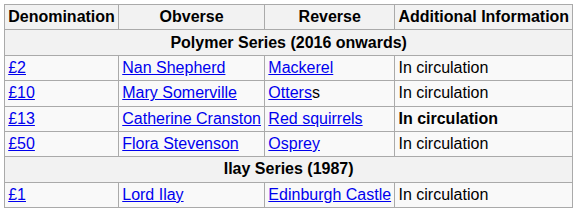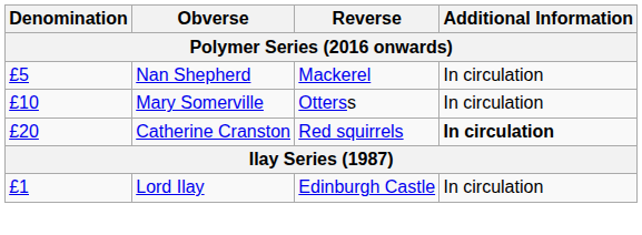 <table class="wikitable">
 <tr>
 <th>Denomination</th>
 <th>Obverse</th>
 <th>Reverse</th>
 <th>Additional Information</th>
 </tr>
 <tr>
 <th colspan="4">Polymer Series (2016 onwards)</th>
 </tr>
 <tr>
-<td><a href='#'>£2</a></td>
+<td><a href='#'>£5</a></td>
 <td><a href='#'>Nan Shepherd</a></td>
 <td><a href='#'>Mackerel</a></td>
 <td>In circulation</td>
 </tr>
 <tr>
 <td><a href='#'>£10</a></td>
 <td><a href='#'>Mary Somerville</a></td>
 <td><a href='#'>Otters</a>s</td>
 <td>In circulation</td>
 </tr>
 <tr>
-<td><a href='#'>£13</a></td>
+<td><a href='#'>£20</a></td>
 <td><a href='#'>Catherine Cranston</a></td>
 <td><a href='#'>Red squirrels</a></td>
 <td><strong>In circulation</strong></td>
-</tr>
-<tr>
-<td><a href='#'>£50</a></td>
-<td><a href='#'>Flora Stevenson</a></td>
-<td><a href='#'>Osprey</a></td>
-<td>In circulation</td>
 </tr>
 <tr>
 <th colspan="4">Ilay Series (1987)</th>
 </tr>
 <tr>
 <td><a href='#'>£1</a></td>
 <td><a href='#'>Lord Ilay</a></td>
 <td><a href='#'>Edinburgh Castle</a></td>
 <td>In circulation</td>
 </tr>
 </table>
